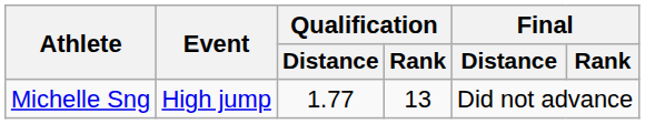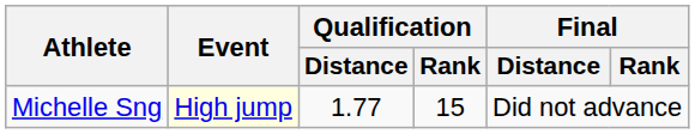 <table class="wikitable" style="font-size:90%">
 <tr>
 <th rowspan=2>Athlete</th>
 <th rowspan=2>Event</th>
 <th colspan=2>Qualification</th>
 <th colspan=2>Final</th>
 </tr>
 <tr style="font-size:95%">
 <th>Distance</th>
 <th>Rank</th>
 <th>Distance</th>
 <th>Rank</th>
 </tr>
 <tr align=center>
 <td align=left><a href='#'>Michelle Sng</a></td>
-<td align=left><a href='#'>High jump</a></td>
+<td align=left style="background: lightyellow;"><a href='#'>High jump</a></td>
 <td>1.77</td>
-<td>13</td>
+<td>15</td>
 <td colspan=2>Did not advance</td>
 </tr>
 </table>
